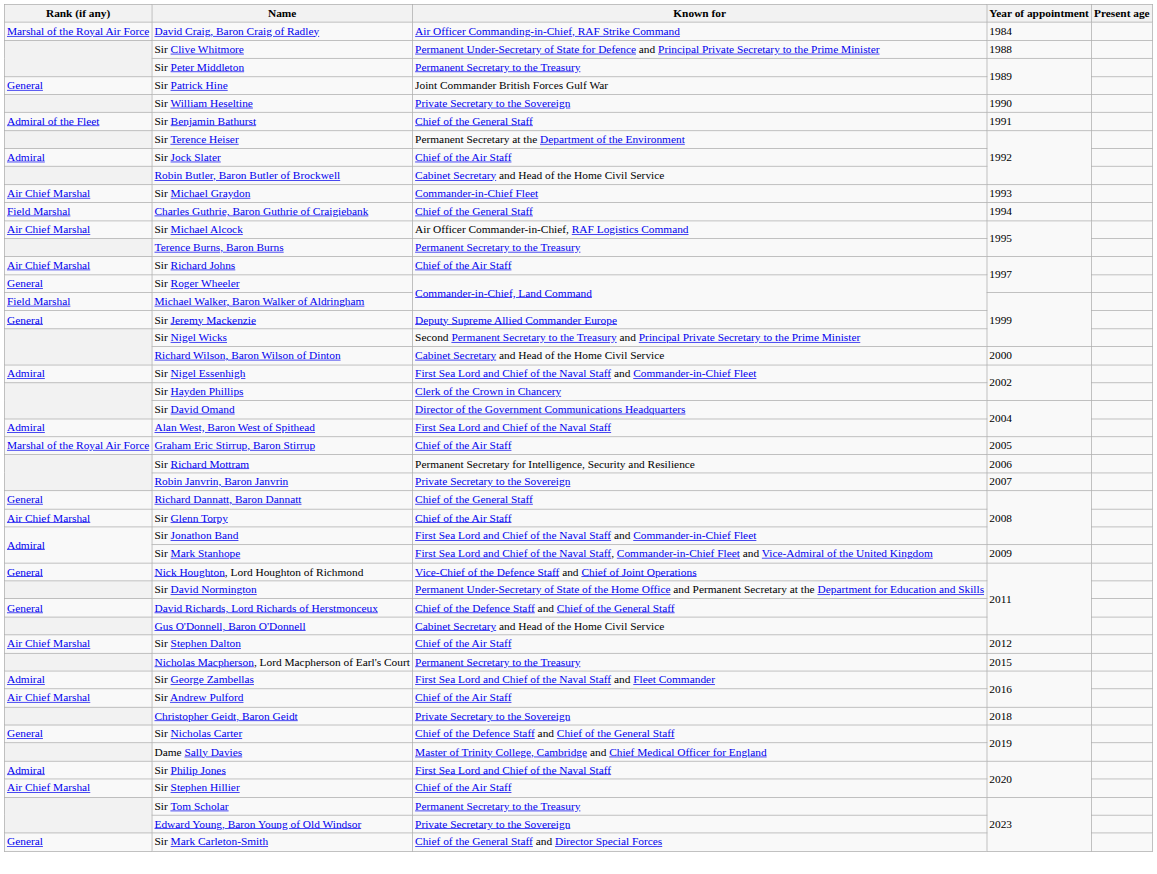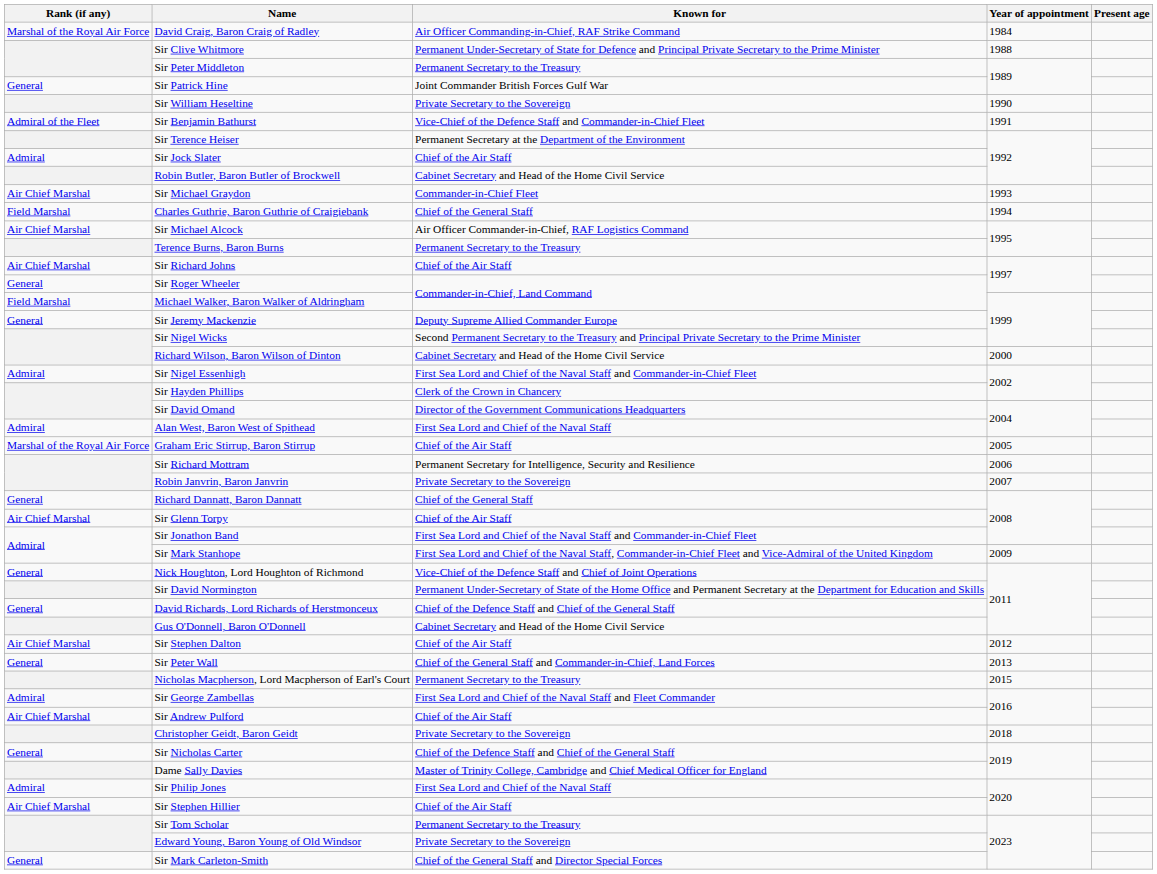 <table class="wikitable sortable">
 <tr>
 <th>Rank (if any)</th>
 <th>Name</th>
 <th>Known for</th>
 <th><strong>Year of appointment</strong></th>
 <th><strong>Present age</strong></th>
 </tr>
 <tr>
 <td><a href='#'>Marshal of the Royal Air Force</a></td>
 <td><a href='#'>David Craig, Baron Craig of Radley</a> </td>
 <td><a href='#'>Air Officer Commanding-in-Chief, RAF Strike Command</a></td>
 <td>1984</td>
 <td></td>
 </tr>
 <tr>
 <th rowspan="2"></th>
 <td>Sir <a href='#'>Clive Whitmore</a> </td>
 <td><a href='#'>Permanent Under-Secretary of State for Defence</a> and <a href='#'>Principal Private Secretary to the Prime Minister</a></td>
 <td>1988</td>
 <td></td>
 </tr>
 <tr>
 <td>Sir <a href='#'>Peter Middleton</a> </td>
 <td><a href='#'>Permanent Secretary to the Treasury</a></td>
 <td rowspan="2">1989</td>
 <td></td>
 </tr>
 <tr>
 <td><a href='#'>General</a></td>
 <td>Sir <a href='#'>Patrick Hine</a> </td>
 <td>Joint Commander British Forces Gulf War</td>
 <td></td>
 </tr>
 <tr>
 <th></th>
 <td>Sir <a href='#'>William Heseltine</a> </td>
 <td><a href='#'>Private Secretary to the Sovereign</a></td>
 <td>1990</td>
 <td></td>
 </tr>
 <tr>
 <td><a href='#'>Admiral of the Fleet</a></td>
 <td>Sir <a href='#'>Benjamin Bathurst</a> </td>
-<td><a href='#'>Chief of the General Staff</a></td>
+<td><a href='#'>Vice-Chief of the Defence Staff</a> and <a href='#'>Commander-in-Chief Fleet</a></td>
 <td>1991</td>
 <td></td>
 </tr>
 <tr>
 <th></th>
 <td>Sir <a href='#'>Terence Heiser</a> </td>
 <td>Permanent Secretary at the <a href='#'>Department of the Environment</a></td>
 <td rowspan="3">1992</td>
 <td></td>
 </tr>
 <tr>
 <td><a href='#'>Admiral</a></td>
 <td>Sir <a href='#'>Jock Slater</a> </td>
 <td><a href='#'>Chief of the Air Staff</a></td>
 <td></td>
 </tr>
 <tr>
 <th></th>
 <td><a href='#'>Robin Butler, Baron Butler of Brockwell</a> </td>
 <td><a href='#'>Cabinet Secretary</a> and Head of the Home Civil Service</td>
 <td></td>
 </tr>
 <tr>
 <td><a href='#'>Air Chief Marshal</a></td>
 <td>Sir <a href='#'>Michael Graydon</a> </td>
 <td><a href='#'>Commander-in-Chief Fleet</a></td>
 <td>1993</td>
 <td></td>
 </tr>
 <tr>
 <td><a href='#'>Field Marshal</a></td>
 <td><a href='#'>Charles Guthrie, Baron Guthrie of Craigiebank</a> </td>
 <td><a href='#'>Chief of the General Staff</a></td>
 <td>1994</td>
 <td></td>
 </tr>
 <tr>
 <td><a href='#'>Air Chief Marshal</a></td>
 <td>Sir <a href='#'>Michael Alcock</a> </td>
 <td>Air Officer Commander-in-Chief, <a href='#'>RAF Logistics Command</a></td>
 <td rowspan="2">1995</td>
 <td></td>
 </tr>
 <tr>
 <th></th>
 <td><a href='#'>Terence Burns, Baron Burns</a> </td>
 <td><a href='#'>Permanent Secretary to the Treasury</a></td>
 <td></td>
 </tr>
 <tr>
 <td><a href='#'>Air Chief Marshal</a></td>
 <td>Sir <a href='#'>Richard Johns</a> </td>
 <td><a href='#'>Chief of the Air Staff</a></td>
 <td rowspan="2">1997</td>
 <td></td>
 </tr>
 <tr>
 <td><a href='#'>General</a></td>
 <td>Sir <a href='#'>Roger Wheeler</a> </td>
 <td rowspan="2"><a href='#'>Commander-in-Chief, Land Command</a></td>
 <td></td>
 </tr>
 <tr>
 <td><a href='#'>Field Marshal</a></td>
 <td><a href='#'>Michael Walker, Baron Walker of Aldringham</a> </td>
 <td rowspan="3">1999</td>
 <td></td>
 </tr>
 <tr>
 <td><a href='#'>General</a></td>
 <td>Sir <a href='#'>Jeremy Mackenzie</a> </td>
 <td><a href='#'>Deputy Supreme Allied Commander Europe</a></td>
 <td></td>
 </tr>
 <tr>
 <th rowspan="2"></th>
 <td>Sir <a href='#'>Nigel Wicks</a> </td>
 <td>Second <a href='#'>Permanent Secretary to the Treasury</a> and <a href='#'>Principal Private Secretary to the Prime Minister</a></td>
 <td></td>
 </tr>
 <tr>
 <td><a href='#'>Richard Wilson, Baron Wilson of Dinton</a> </td>
 <td><a href='#'>Cabinet Secretary</a> and Head of the Home Civil Service</td>
 <td>2000</td>
 <td></td>
 </tr>
 <tr>
 <td><a href='#'>Admiral</a></td>
 <td>Sir <a href='#'>Nigel Essenhigh</a> </td>
 <td><a href='#'>First Sea Lord and Chief of the Naval Staff</a> and <a href='#'>Commander-in-Chief Fleet</a></td>
 <td rowspan="2">2002</td>
 <td></td>
 </tr>
 <tr>
 <th rowspan="2"></th>
 <td>Sir <a href='#'>Hayden Phillips</a> </td>
 <td><a href='#'>Clerk of the Crown in Chancery</a></td>
 <td></td>
 </tr>
 <tr>
 <td>Sir <a href='#'>David Omand</a> </td>
 <td><a href='#'>Director of the Government Communications Headquarters</a></td>
 <td rowspan="2">2004</td>
 <td></td>
 </tr>
 <tr>
 <td><a href='#'>Admiral</a></td>
 <td><a href='#'>Alan West, Baron West of Spithead</a> </td>
 <td><a href='#'>First Sea Lord and Chief of the Naval Staff</a></td>
 <td></td>
 </tr>
 <tr>
 <td><a href='#'>Marshal of the Royal Air Force</a></td>
 <td><a href='#'>Graham Eric Stirrup, Baron Stirrup</a> </td>
 <td><a href='#'>Chief of the Air Staff</a></td>
 <td>2005</td>
 <td></td>
 </tr>
 <tr>
 <th rowspan="2"></th>
 <td>Sir <a href='#'>Richard Mottram</a> </td>
 <td>Permanent Secretary for Intelligence, Security and Resilience</td>
 <td>2006</td>
 <td></td>
 </tr>
 <tr>
 <td><a href='#'>Robin Janvrin, Baron Janvrin</a> </td>
 <td><a href='#'>Private Secretary to the Sovereign</a></td>
 <td>2007</td>
 <td></td>
 </tr>
 <tr>
 <td><a href='#'>General</a></td>
 <td><a href='#'>Richard Dannatt, Baron Dannatt</a> </td>
 <td><a href='#'>Chief of the General Staff</a></td>
 <td rowspan="3">2008</td>
 <td></td>
 </tr>
 <tr>
 <td><a href='#'>Air Chief Marshal</a></td>
 <td>Sir <a href='#'>Glenn Torpy</a> </td>
 <td><a href='#'>Chief of the Air Staff</a></td>
 <td></td>
 </tr>
 <tr>
 <td rowspan="2"><a href='#'>Admiral</a></td>
 <td>Sir <a href='#'>Jonathon Band</a> </td>
 <td><a href='#'>First Sea Lord and Chief of the Naval Staff</a> and <a href='#'>Commander-in-Chief Fleet</a></td>
 <td></td>
 </tr>
 <tr>
 <td>Sir <a href='#'>Mark Stanhope</a> </td>
 <td><a href='#'>First Sea Lord and Chief of the Naval Staff</a>, <a href='#'>Commander-in-Chief Fleet</a> and <a href='#'>Vice-Admiral of the United Kingdom</a></td>
 <td>2009</td>
 <td></td>
 </tr>
 <tr>
 <td><a href='#'>General</a></td>
 <td><a href='#'>Nick Houghton</a>, Lord Houghton of Richmond </td>
 <td><a href='#'>Vice-Chief of the Defence Staff</a> and <a href='#'>Chief of Joint Operations</a></td>
 <td rowspan="4">2011</td>
 <td></td>
 </tr>
 <tr>
 <th></th>
 <td>Sir <a href='#'>David Normington</a> </td>
 <td><a href='#'>Permanent Under-Secretary of State of the Home Office</a> and Permanent Secretary at the <a href='#'>Department for Education and Skills</a></td>
 <td></td>
 </tr>
 <tr>
 <td><a href='#'>General</a></td>
 <td><a href='#'>David Richards, Lord Richards of Herstmonceux</a> </td>
 <td><a href='#'>Chief of the Defence Staff</a> and <a href='#'>Chief of the General Staff</a></td>
 <td></td>
 </tr>
 <tr>
 <th></th>
 <td><a href='#'>Gus O'Donnell, Baron O'Donnell</a> </td>
 <td><a href='#'>Cabinet Secretary</a> and Head of the Home Civil Service</td>
 <td></td>
 </tr>
 <tr>
 <td><a href='#'>Air Chief Marshal</a></td>
 <td>Sir <a href='#'>Stephen Dalton</a> </td>
 <td><a href='#'>Chief of the Air Staff</a></td>
 <td>2012</td>
 <td></td>
 </tr>
 <tr>
+<td><a href='#'>General</a></td>
+<td>Sir <a href='#'>Peter Wall</a> </td>
+<td><a href='#'>Chief of the General Staff</a> and <a href='#'>Commander-in-Chief, Land Forces</a></td>
+<td>2013</td>
+<td></td>
+</tr>
+<tr>
 <th></th>
 <td><a href='#'>Nicholas Macpherson</a>, Lord Macpherson of Earl's Court </td>
 <td><a href='#'>Permanent Secretary to the Treasury</a></td>
 <td>2015</td>
 <td></td>
 </tr>
 <tr>
 <td><a href='#'>Admiral</a></td>
 <td>Sir <a href='#'>George Zambellas</a> </td>
 <td><a href='#'>First Sea Lord and Chief of the Naval Staff</a> and <a href='#'>Fleet Commander</a></td>
 <td rowspan="2">2016</td>
 <td></td>
 </tr>
 <tr>
 <td><a href='#'>Air Chief Marshal</a></td>
 <td>Sir <a href='#'>Andrew Pulford</a> </td>
 <td><a href='#'>Chief of the Air Staff</a></td>
 <td></td>
 </tr>
 <tr>
 <th></th>
 <td><a href='#'>Christopher Geidt, Baron Geidt</a> </td>
 <td><a href='#'>Private Secretary to the Sovereign</a></td>
 <td>2018</td>
 <td></td>
 </tr>
 <tr>
 <td><a href='#'>General</a></td>
 <td>Sir <a href='#'>Nicholas Carter</a> </td>
 <td><a href='#'>Chief of the Defence Staff</a> and <a href='#'>Chief of the General Staff</a></td>
 <td rowspan="2">2019</td>
 <td></td>
 </tr>
 <tr>
 <th></th>
 <td>Dame <a href='#'>Sally Davies</a> </td>
 <td><a href='#'>Master of Trinity College, Cambridge</a> and <a href='#'>Chief Medical Officer for England</a></td>
 <td></td>
 </tr>
 <tr>
 <td><a href='#'>Admiral</a></td>
 <td>Sir <a href='#'>Philip Jones</a> </td>
 <td><a href='#'>First Sea Lord and Chief of the Naval Staff</a></td>
 <td rowspan="2">2020</td>
 <td></td>
 </tr>
 <tr>
 <td><a href='#'>Air Chief Marshal</a></td>
 <td>Sir <a href='#'>Stephen Hillier</a> </td>
 <td><a href='#'>Chief of the Air Staff</a></td>
 <td></td>
 </tr>
 <tr>
 <th rowspan="2"></th>
 <td>Sir <a href='#'>Tom Scholar</a> </td>
 <td><a href='#'>Permanent Secretary to the Treasury</a></td>
 <td rowspan="3">2023</td>
 <td></td>
 </tr>
 <tr>
 <td><a href='#'>Edward Young, Baron Young of Old Windsor</a> </td>
 <td><a href='#'>Private Secretary to the Sovereign</a></td>
 <td></td>
 </tr>
 <tr>
 <td><a href='#'>General</a></td>
 <td>Sir <a href='#'>Mark Carleton-Smith</a> </td>
 <td><a href='#'>Chief of the General Staff</a> and <a href='#'>Director Special Forces</a></td>
 <td></td>
 </tr>
 </table>
